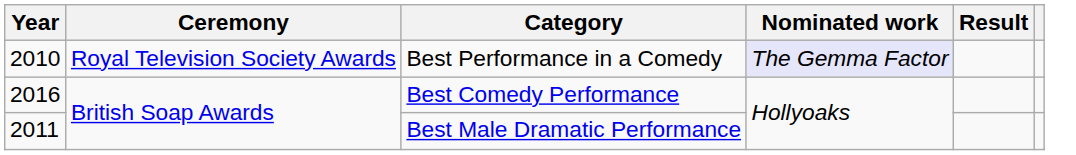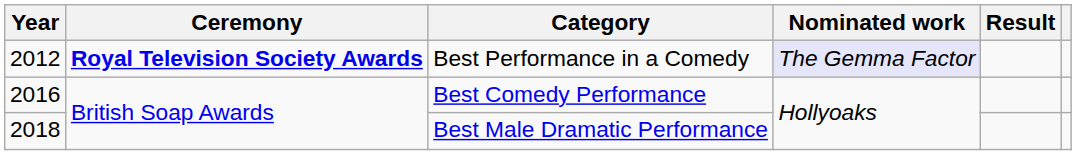 <table class="wikitable">
 <tr>
 <th>Year</th>
 <th>Ceremony</th>
 <th>Category</th>
 <th>Nominated work</th>
 <th>Result</th>
 <th></th>
 </tr>
 <tr>
-<td>2010</td>
-<td><a href='#'>Royal Television Society Awards</a></td>
+<td>2012</td>
+<td><strong><a href='#'>Royal Television Society Awards</a></strong></td>
 <td>Best Performance in a Comedy</td>
 <td style="background: lavender;"><em>The Gemma Factor</em></td>
 <td></td>
 <td align="center"></td>
 </tr>
 <tr>
 <td>2016</td>
 <td rowspan=2><a href='#'>British Soap Awards</a></td>
 <td><a href='#'>Best Comedy Performance</a></td>
 <td rowspan=3><em>Hollyoaks</em></td>
 <td></td>
 <td align="center"></td>
 </tr>
 <tr>
-<td>2011</td>
+<td>2018</td>
 <td><a href='#'>Best Male Dramatic Performance</a></td>
 <td></td>
 <td align="center"></td>
 </tr>
 </table>
